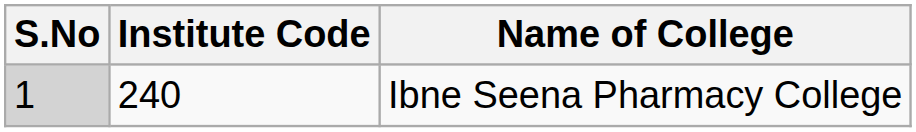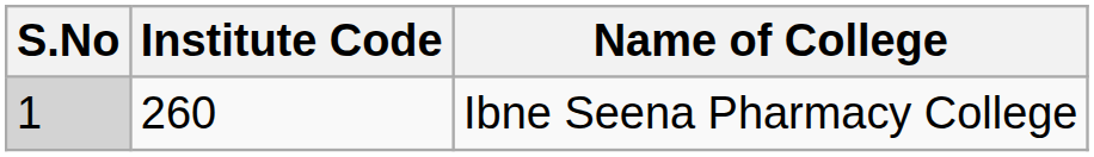 <table class="wikitable sortable">
 <tr>
 <th>S.No</th>
 <th>Institute Code</th>
 <th>Name of College</th>
 </tr>
 <tr>
 <td style="background: lightgrey;">1</td>
-<td>240</td>
+<td>260</td>
 <td>Ibne Seena Pharmacy College</td>
 </tr>
 </table>
